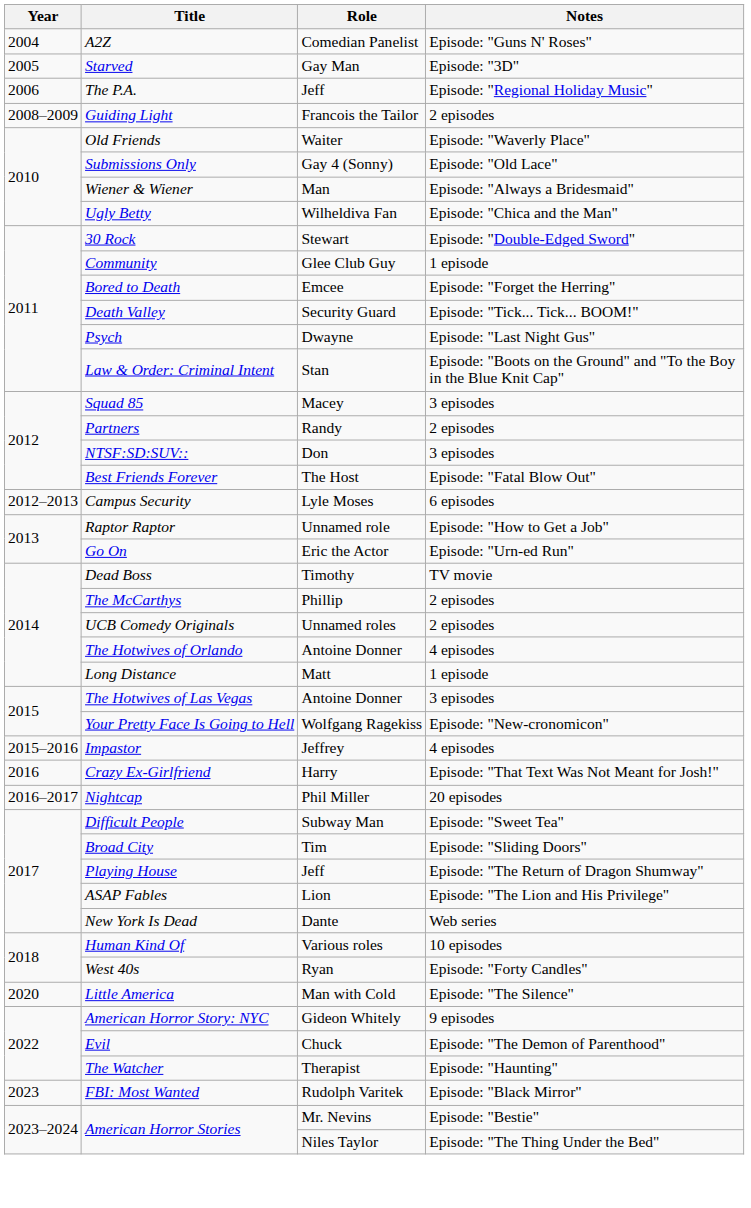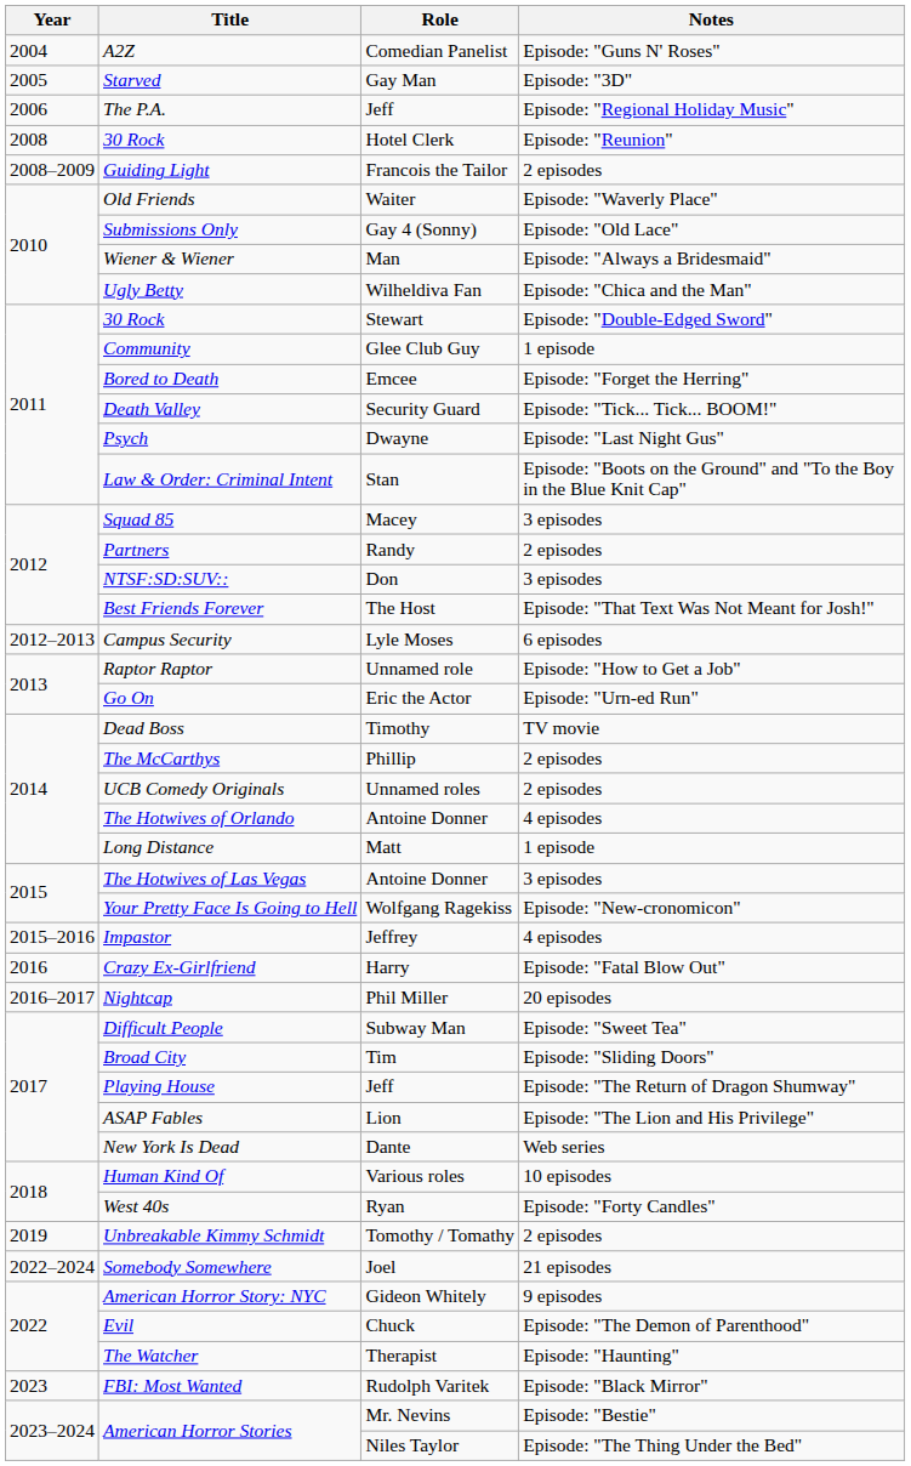 <table class="wikitable sortable">
 <tr>
 <th>Year</th>
 <th>Title</th>
 <th>Role</th>
 <th class="unsortable" style="width:20em;">Notes</th>
 </tr>
 <tr>
 <td>2004</td>
 <td><em>A2Z</em></td>
 <td>Comedian Panelist</td>
 <td>Episode: "Guns N' Roses"</td>
 </tr>
 <tr>
 <td>2005</td>
 <td><em><a href='#'>Starved</a></em></td>
 <td>Gay Man</td>
 <td>Episode: "3D"</td>
 </tr>
 <tr>
 <td>2006</td>
 <td><em>The P.A.</em></td>
 <td>Jeff</td>
 <td>Episode: "<a href='#'>Regional Holiday Music</a>"</td>
+</tr>
+<tr>
+<td>2008</td>
+<td><em><a href='#'>30 Rock</a></em></td>
+<td>Hotel Clerk</td>
+<td>Episode: "<a href='#'>Reunion</a>"</td>
 </tr>
 <tr>
 <td>2008–2009</td>
 <td><em><a href='#'>Guiding Light</a></em></td>
 <td>Francois the Tailor</td>
 <td>2 episodes</td>
 </tr>
 <tr>
 <td rowspan="4">2010</td>
 <td><em>Old Friends</em></td>
 <td>Waiter</td>
 <td>Episode: "Waverly Place"</td>
 </tr>
 <tr>
 <td><em><a href='#'>Submissions Only</a></em></td>
 <td>Gay 4 (Sonny)</td>
 <td>Episode: "Old Lace"</td>
 </tr>
 <tr>
 <td><em>Wiener & Wiener</em></td>
 <td>Man</td>
 <td>Episode: "Always a Bridesmaid"</td>
 </tr>
 <tr>
 <td><em><a href='#'>Ugly Betty</a></em></td>
 <td>Wilheldiva Fan</td>
 <td>Episode: "Chica and the Man"</td>
 </tr>
 <tr>
 <td rowspan="6">2011</td>
 <td><em><a href='#'>30 Rock</a></em></td>
 <td>Stewart</td>
 <td>Episode: "<a href='#'>Double-Edged Sword</a>"</td>
 </tr>
 <tr>
 <td><em><a href='#'>Community</a></em></td>
 <td>Glee Club Guy</td>
 <td>1 episode</td>
 </tr>
 <tr>
 <td><em><a href='#'>Bored to Death</a></em></td>
 <td>Emcee</td>
 <td>Episode: "Forget the Herring"</td>
 </tr>
 <tr>
 <td><em><a href='#'>Death Valley</a></em></td>
 <td>Security Guard</td>
 <td>Episode: "Tick... Tick... BOOM!"</td>
 </tr>
 <tr>
 <td><em><a href='#'>Psych</a></em></td>
 <td>Dwayne</td>
 <td>Episode: "Last Night Gus"</td>
 </tr>
 <tr>
 <td><em><a href='#'>Law & Order: Criminal Intent</a></em></td>
 <td>Stan</td>
 <td>Episode: "Boots on the Ground" and "To the Boy in the Blue Knit Cap"</td>
 </tr>
 <tr>
 <td rowspan="4">2012</td>
 <td><em><a href='#'>Squad 85</a></em></td>
 <td>Macey</td>
 <td>3 episodes</td>
 </tr>
 <tr>
 <td><em><a href='#'>Partners</a></em></td>
 <td>Randy</td>
 <td>2 episodes</td>
 </tr>
 <tr>
 <td><em><a href='#'>NTSF:SD:SUV::</a></em></td>
 <td>Don</td>
 <td>3 episodes</td>
 </tr>
 <tr>
 <td><em><a href='#'>Best Friends Forever</a></em></td>
 <td>The Host</td>
-<td>Episode: "Fatal Blow Out"</td>
+<td>Episode: "That Text Was Not Meant for Josh!"</td>
 </tr>
 <tr>
 <td>2012–2013</td>
 <td><em>Campus Security</em></td>
 <td>Lyle Moses</td>
 <td>6 episodes</td>
 </tr>
 <tr>
 <td rowspan="2">2013</td>
 <td><em>Raptor Raptor</em></td>
 <td>Unnamed role</td>
 <td>Episode: "How to Get a Job"</td>
 </tr>
 <tr>
 <td><em><a href='#'>Go On</a></em></td>
 <td>Eric the Actor</td>
 <td>Episode: "Urn-ed Run"</td>
 </tr>
 <tr>
 <td rowspan="5">2014</td>
 <td><em>Dead Boss</em></td>
 <td>Timothy</td>
 <td>TV movie</td>
 </tr>
 <tr>
 <td><em><a href='#'>The McCarthys</a></em></td>
 <td>Phillip</td>
 <td>2 episodes</td>
 </tr>
 <tr>
 <td><em>UCB Comedy Originals</em></td>
 <td>Unnamed roles</td>
 <td>2 episodes</td>
 </tr>
 <tr>
 <td><em><a href='#'>The Hotwives of Orlando</a></em></td>
 <td>Antoine Donner</td>
 <td>4 episodes</td>
 </tr>
 <tr>
 <td><em>Long Distance</em></td>
 <td>Matt</td>
 <td>1 episode</td>
 </tr>
 <tr>
 <td rowspan="2">2015</td>
 <td><em><a href='#'>The Hotwives of Las Vegas</a></em></td>
 <td>Antoine Donner</td>
 <td>3 episodes</td>
 </tr>
 <tr>
 <td><em><a href='#'>Your Pretty Face Is Going to Hell</a></em></td>
 <td>Wolfgang Ragekiss</td>
 <td>Episode: "New-cronomicon"</td>
 </tr>
 <tr>
 <td>2015–2016</td>
 <td><em><a href='#'>Impastor</a></em></td>
 <td>Jeffrey</td>
 <td>4 episodes</td>
 </tr>
 <tr>
 <td>2016</td>
 <td><em><a href='#'>Crazy Ex-Girlfriend</a></em></td>
 <td>Harry</td>
-<td>Episode: "That Text Was Not Meant for Josh!"</td>
+<td>Episode: "Fatal Blow Out"</td>
 </tr>
 <tr>
 <td>2016–2017</td>
 <td><em><a href='#'>Nightcap</a></em></td>
 <td>Phil Miller</td>
 <td>20 episodes</td>
 </tr>
 <tr>
 <td rowspan="5">2017</td>
 <td><em><a href='#'>Difficult People</a></em></td>
 <td>Subway Man</td>
 <td>Episode: "Sweet Tea"</td>
 </tr>
 <tr>
 <td><em><a href='#'>Broad City</a></em></td>
 <td>Tim</td>
 <td>Episode: "Sliding Doors"</td>
 </tr>
 <tr>
 <td><em><a href='#'>Playing House</a></em></td>
 <td>Jeff</td>
 <td>Episode: "The Return of Dragon Shumway"</td>
 </tr>
 <tr>
 <td><em>ASAP Fables</em></td>
 <td>Lion</td>
 <td>Episode: "The Lion and His Privilege"</td>
 </tr>
 <tr>
 <td><em>New York Is Dead</em></td>
 <td>Dante</td>
 <td>Web series</td>
 </tr>
 <tr>
 <td rowspan="2">2018</td>
 <td><em><a href='#'>Human Kind Of</a></em></td>
 <td>Various roles</td>
 <td>10 episodes</td>
 </tr>
 <tr>
 <td><em>West 40s</em></td>
 <td>Ryan</td>
 <td>Episode: "Forty Candles"</td>
 </tr>
 <tr>
-<td>2020</td>
-<td><em><a href='#'>Little America</a></em></td>
-<td>Man with Cold</td>
-<td>Episode: "The Silence"</td>
+<td>2019</td>
+<td><em><a href='#'>Unbreakable Kimmy Schmidt</a></em></td>
+<td>Tomothy / Tomathy</td>
+<td>2 episodes</td>
+</tr>
+<tr>
+<td>2022–2024</td>
+<td><em><a href='#'>Somebody Somewhere</a></em></td>
+<td>Joel</td>
+<td>21 episodes</td>
 </tr>
 <tr>
 <td rowspan="3">2022</td>
 <td><em><a href='#'>American Horror Story: NYC</a></em></td>
 <td>Gideon Whitely</td>
 <td>9 episodes</td>
 </tr>
 <tr>
 <td><em><a href='#'>Evil</a></em></td>
 <td>Chuck</td>
 <td>Episode: "The Demon of Parenthood"</td>
 </tr>
 <tr>
 <td><em><a href='#'>The Watcher</a></em></td>
 <td>Therapist</td>
 <td>Episode: "Haunting"</td>
 </tr>
 <tr>
 <td>2023</td>
 <td><em><a href='#'>FBI: Most Wanted</a></em></td>
 <td>Rudolph Varitek</td>
 <td>Episode: "Black Mirror"</td>
 </tr>
 <tr>
 <td rowspan="2">2023–2024</td>
 <td rowspan="2"><em><a href='#'>American Horror Stories</a></em></td>
 <td>Mr. Nevins</td>
 <td>Episode: "Bestie"</td>
 </tr>
 <tr>
 <td>Niles Taylor</td>
 <td>Episode: "The Thing Under the Bed"</td>
 </tr>
 </table>
